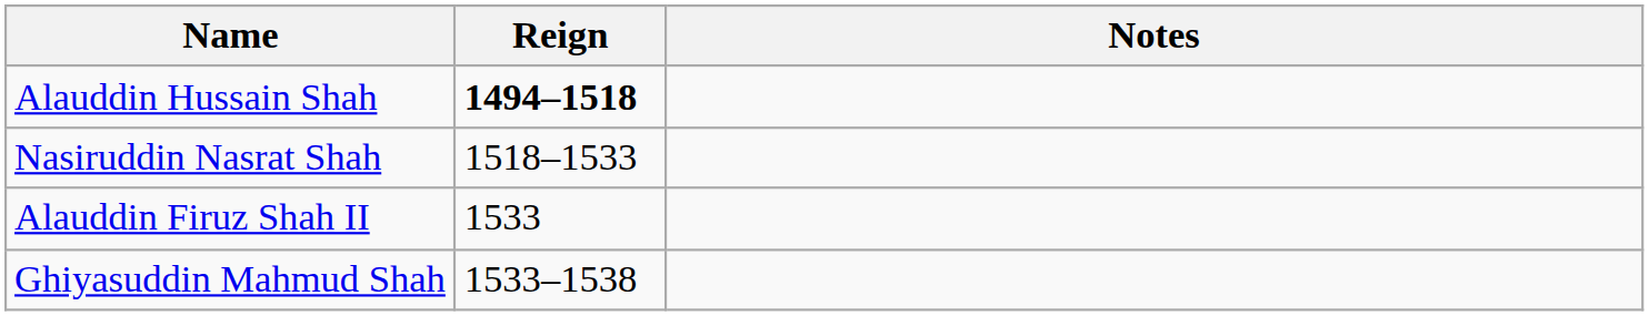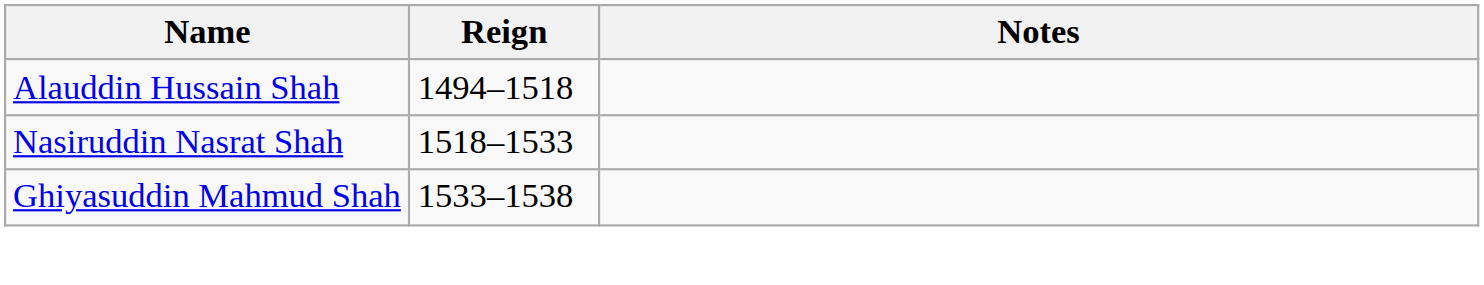 <table class="wikitable">
 <tr>
 <th style="width:180px;">Name</th>
 <th style="width:80px;">Reign</th>
 <th style="width:400px;">Notes</th>
 </tr>
 <tr>
 <td><a href='#'>Alauddin Hussain Shah</a></td>
-<td><strong>1494–1518</strong></td>
+<td>1494–1518</td>
 <td></td>
 </tr>
 <tr>
 <td><a href='#'>Nasiruddin Nasrat Shah</a></td>
 <td>1518–1533</td>
 <td></td>
 </tr>
 <tr>
-<td><a href='#'>Alauddin Firuz Shah II</a></td>
-<td>1533</td>
-<td></td>
-</tr>
-<tr>
 <td><a href='#'>Ghiyasuddin Mahmud Shah</a></td>
 <td>1533–1538</td>
 <td></td>
 </tr>
 </table>
